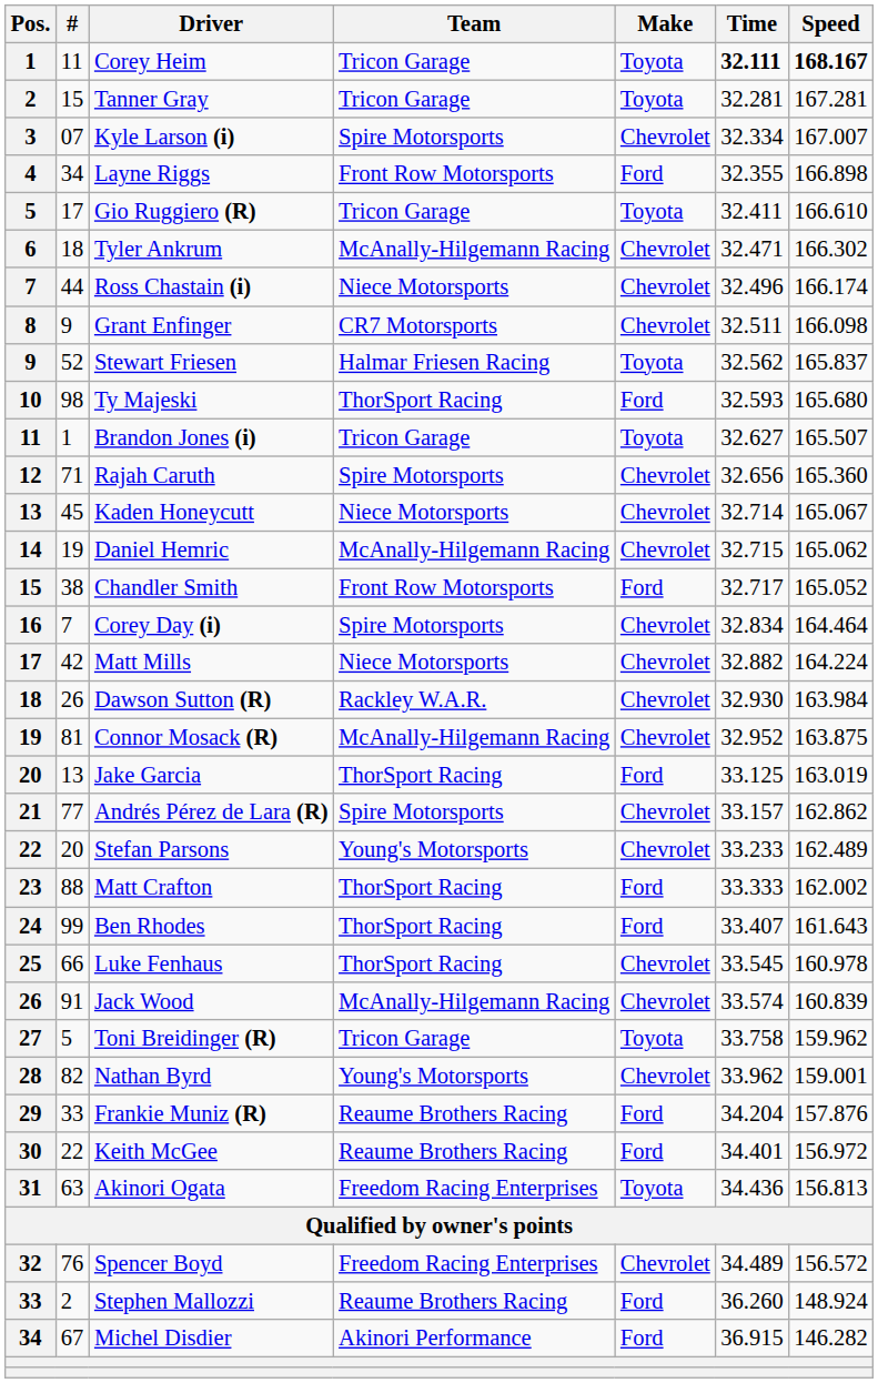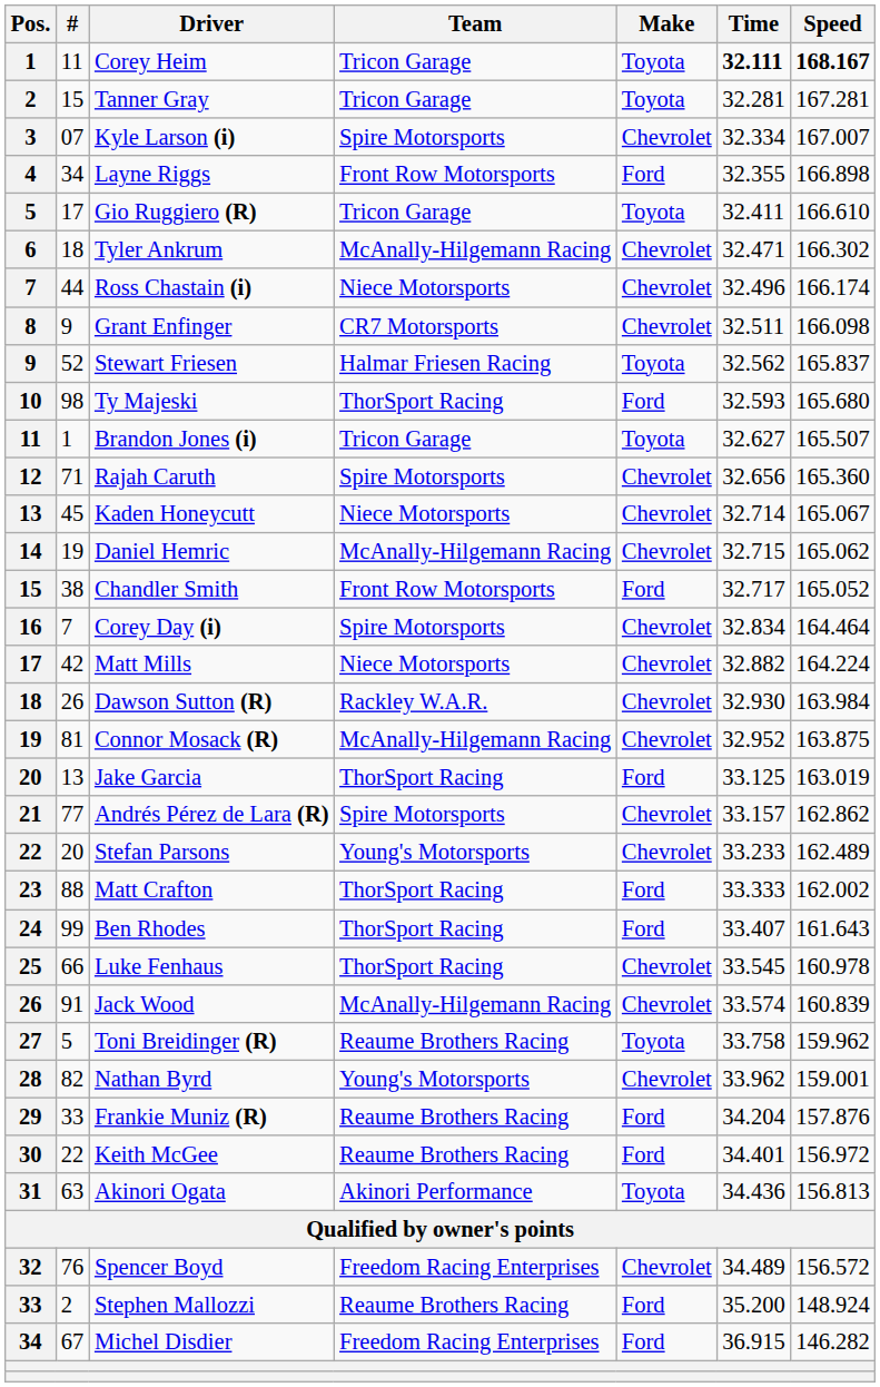 <table class="wikitable" style="font-size:95%">
 <tr>
 <th>Pos.</th>
 <th>#</th>
 <th>Driver</th>
 <th>Team</th>
 <th>Make</th>
 <th>Time</th>
 <th>Speed</th>
 </tr>
 <tr>
 <th>1</th>
 <td>11</td>
 <td><a href='#'>Corey Heim</a></td>
 <td><a href='#'>Tricon Garage</a></td>
 <td><a href='#'>Toyota</a></td>
 <td><strong>32.111</strong></td>
 <td><strong>168.167</strong></td>
 </tr>
 <tr>
 <th>2</th>
 <td>15</td>
 <td><a href='#'>Tanner Gray</a></td>
 <td><a href='#'>Tricon Garage</a></td>
 <td><a href='#'>Toyota</a></td>
 <td>32.281</td>
 <td>167.281</td>
 </tr>
 <tr>
 <th>3</th>
 <td>07</td>
 <td><a href='#'>Kyle Larson</a> <strong>(i)</strong></td>
 <td><a href='#'>Spire Motorsports</a></td>
 <td><a href='#'>Chevrolet</a></td>
 <td>32.334</td>
 <td>167.007</td>
 </tr>
 <tr>
 <th>4</th>
 <td>34</td>
 <td><a href='#'>Layne Riggs</a></td>
 <td><a href='#'>Front Row Motorsports</a></td>
 <td><a href='#'>Ford</a></td>
 <td>32.355</td>
 <td>166.898</td>
 </tr>
 <tr>
 <th>5</th>
 <td>17</td>
 <td><a href='#'>Gio Ruggiero</a> <strong>(R)</strong></td>
 <td><a href='#'>Tricon Garage</a></td>
 <td><a href='#'>Toyota</a></td>
 <td>32.411</td>
 <td>166.610</td>
 </tr>
 <tr>
 <th>6</th>
 <td>18</td>
 <td><a href='#'>Tyler Ankrum</a></td>
 <td><a href='#'>McAnally-Hilgemann Racing</a></td>
 <td><a href='#'>Chevrolet</a></td>
 <td>32.471</td>
 <td>166.302</td>
 </tr>
 <tr>
 <th>7</th>
 <td>44</td>
 <td><a href='#'>Ross Chastain</a> <strong>(i)</strong></td>
 <td><a href='#'>Niece Motorsports</a></td>
 <td><a href='#'>Chevrolet</a></td>
 <td>32.496</td>
 <td>166.174</td>
 </tr>
 <tr>
 <th>8</th>
 <td>9</td>
 <td><a href='#'>Grant Enfinger</a></td>
 <td><a href='#'>CR7 Motorsports</a></td>
 <td><a href='#'>Chevrolet</a></td>
 <td>32.511</td>
 <td>166.098</td>
 </tr>
 <tr>
 <th>9</th>
 <td>52</td>
 <td><a href='#'>Stewart Friesen</a></td>
 <td><a href='#'>Halmar Friesen Racing</a></td>
 <td><a href='#'>Toyota</a></td>
 <td>32.562</td>
 <td>165.837</td>
 </tr>
 <tr>
 <th>10</th>
 <td>98</td>
 <td><a href='#'>Ty Majeski</a></td>
 <td><a href='#'>ThorSport Racing</a></td>
 <td><a href='#'>Ford</a></td>
 <td>32.593</td>
 <td>165.680</td>
 </tr>
 <tr>
 <th>11</th>
 <td>1</td>
 <td><a href='#'>Brandon Jones</a> <strong>(i)</strong></td>
 <td><a href='#'>Tricon Garage</a></td>
 <td><a href='#'>Toyota</a></td>
 <td>32.627</td>
 <td>165.507</td>
 </tr>
 <tr>
 <th>12</th>
 <td>71</td>
 <td><a href='#'>Rajah Caruth</a></td>
 <td><a href='#'>Spire Motorsports</a></td>
 <td><a href='#'>Chevrolet</a></td>
 <td>32.656</td>
 <td>165.360</td>
 </tr>
 <tr>
 <th>13</th>
 <td>45</td>
 <td><a href='#'>Kaden Honeycutt</a></td>
 <td><a href='#'>Niece Motorsports</a></td>
 <td><a href='#'>Chevrolet</a></td>
 <td>32.714</td>
 <td>165.067</td>
 </tr>
 <tr>
 <th>14</th>
 <td>19</td>
 <td><a href='#'>Daniel Hemric</a></td>
 <td><a href='#'>McAnally-Hilgemann Racing</a></td>
 <td><a href='#'>Chevrolet</a></td>
 <td>32.715</td>
 <td>165.062</td>
 </tr>
 <tr>
 <th>15</th>
 <td>38</td>
 <td><a href='#'>Chandler Smith</a></td>
 <td><a href='#'>Front Row Motorsports</a></td>
 <td><a href='#'>Ford</a></td>
 <td>32.717</td>
 <td>165.052</td>
 </tr>
 <tr>
 <th>16</th>
 <td>7</td>
 <td><a href='#'>Corey Day</a> <strong>(i)</strong></td>
 <td><a href='#'>Spire Motorsports</a></td>
 <td><a href='#'>Chevrolet</a></td>
 <td>32.834</td>
 <td>164.464</td>
 </tr>
 <tr>
 <th>17</th>
 <td>42</td>
 <td><a href='#'>Matt Mills</a></td>
 <td><a href='#'>Niece Motorsports</a></td>
 <td><a href='#'>Chevrolet</a></td>
 <td>32.882</td>
 <td>164.224</td>
 </tr>
 <tr>
 <th>18</th>
 <td>26</td>
 <td><a href='#'>Dawson Sutton</a> <strong>(R)</strong></td>
 <td><a href='#'>Rackley W.A.R.</a></td>
 <td><a href='#'>Chevrolet</a></td>
 <td>32.930</td>
 <td>163.984</td>
 </tr>
 <tr>
 <th>19</th>
 <td>81</td>
 <td><a href='#'>Connor Mosack</a> <strong>(R)</strong></td>
 <td><a href='#'>McAnally-Hilgemann Racing</a></td>
 <td><a href='#'>Chevrolet</a></td>
 <td>32.952</td>
 <td>163.875</td>
 </tr>
 <tr>
 <th>20</th>
 <td>13</td>
 <td><a href='#'>Jake Garcia</a></td>
 <td><a href='#'>ThorSport Racing</a></td>
 <td><a href='#'>Ford</a></td>
 <td>33.125</td>
 <td>163.019</td>
 </tr>
 <tr>
 <th>21</th>
 <td>77</td>
 <td><a href='#'>Andrés Pérez de Lara</a> <strong>(R)</strong></td>
 <td><a href='#'>Spire Motorsports</a></td>
 <td><a href='#'>Chevrolet</a></td>
 <td>33.157</td>
 <td>162.862</td>
 </tr>
 <tr>
 <th>22</th>
 <td>20</td>
 <td><a href='#'>Stefan Parsons</a></td>
 <td><a href='#'>Young's Motorsports</a></td>
 <td><a href='#'>Chevrolet</a></td>
 <td>33.233</td>
 <td>162.489</td>
 </tr>
 <tr>
 <th>23</th>
 <td>88</td>
 <td><a href='#'>Matt Crafton</a></td>
 <td><a href='#'>ThorSport Racing</a></td>
 <td><a href='#'>Ford</a></td>
 <td>33.333</td>
 <td>162.002</td>
 </tr>
 <tr>
 <th>24</th>
 <td>99</td>
 <td><a href='#'>Ben Rhodes</a></td>
 <td><a href='#'>ThorSport Racing</a></td>
 <td><a href='#'>Ford</a></td>
 <td>33.407</td>
 <td>161.643</td>
 </tr>
 <tr>
 <th>25</th>
 <td>66</td>
 <td><a href='#'>Luke Fenhaus</a></td>
 <td><a href='#'>ThorSport Racing</a></td>
 <td><a href='#'>Chevrolet</a></td>
 <td>33.545</td>
 <td>160.978</td>
 </tr>
 <tr>
 <th>26</th>
 <td>91</td>
 <td><a href='#'>Jack Wood</a></td>
 <td><a href='#'>McAnally-Hilgemann Racing</a></td>
 <td><a href='#'>Chevrolet</a></td>
 <td>33.574</td>
 <td>160.839</td>
 </tr>
 <tr>
 <th>27</th>
 <td>5</td>
 <td><a href='#'>Toni Breidinger</a> <strong>(R)</strong></td>
-<td><a href='#'>Tricon Garage</a></td>
+<td><a href='#'>Reaume Brothers Racing</a></td>
 <td><a href='#'>Toyota</a></td>
 <td>33.758</td>
 <td>159.962</td>
 </tr>
 <tr>
 <th>28</th>
 <td>82</td>
 <td><a href='#'>Nathan Byrd</a></td>
 <td><a href='#'>Young's Motorsports</a></td>
 <td><a href='#'>Chevrolet</a></td>
 <td>33.962</td>
 <td>159.001</td>
 </tr>
 <tr>
 <th>29</th>
 <td>33</td>
 <td><a href='#'>Frankie Muniz</a> <strong>(R)</strong></td>
 <td><a href='#'>Reaume Brothers Racing</a></td>
 <td><a href='#'>Ford</a></td>
 <td>34.204</td>
 <td>157.876</td>
 </tr>
 <tr>
 <th>30</th>
 <td>22</td>
 <td><a href='#'>Keith McGee</a></td>
 <td><a href='#'>Reaume Brothers Racing</a></td>
 <td><a href='#'>Ford</a></td>
 <td>34.401</td>
 <td>156.972</td>
 </tr>
 <tr>
 <th>31</th>
 <td>63</td>
 <td><a href='#'>Akinori Ogata</a></td>
-<td><a href='#'>Freedom Racing Enterprises</a></td>
+<td><a href='#'>Akinori Performance</a></td>
 <td><a href='#'>Toyota</a></td>
 <td>34.436</td>
 <td>156.813</td>
 </tr>
 <tr>
 <th colspan="7">Qualified by owner's points</th>
 </tr>
 <tr>
 <th>32</th>
 <td>76</td>
 <td><a href='#'>Spencer Boyd</a></td>
 <td><a href='#'>Freedom Racing Enterprises</a></td>
 <td><a href='#'>Chevrolet</a></td>
 <td>34.489</td>
 <td>156.572</td>
 </tr>
 <tr>
 <th>33</th>
 <td>2</td>
 <td><a href='#'>Stephen Mallozzi</a></td>
 <td><a href='#'>Reaume Brothers Racing</a></td>
 <td><a href='#'>Ford</a></td>
-<td>36.260</td>
+<td>35.200</td>
 <td>148.924</td>
 </tr>
 <tr>
 <th>34</th>
 <td>67</td>
 <td><a href='#'>Michel Disdier</a></td>
-<td><a href='#'>Akinori Performance</a></td>
+<td><a href='#'>Freedom Racing Enterprises</a></td>
 <td><a href='#'>Ford</a></td>
 <td>36.915</td>
 <td>146.282</td>
 </tr>
 <tr>
 <th colspan="7"></th>
 </tr>
 <tr>
 <th colspan="7"></th>
 </tr>
 </table>
